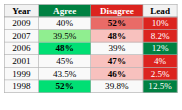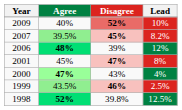 <table class="wikitable sortable" style="text-align: center; line-height: 14px; font-size: 95%;">
 <tr>
 <th style="width: 50px;">Year</th>
 <th class="unsortable" style="background: rgb(0, 129, 66); width: 80px; color: white;">Agree</th>
 <th class="unsortable" style="background: rgb(220, 36, 31); width: 80px; color: white;">Disagree</th>
 <th style="width: 50px;">Lead</th>
 </tr>
 <tr>
 </tr>
 <tr>
 <td data-sort-value="2009">2009</td>
 <td>40%</td>
 <td style="background: rgb(233, 107, 103);"><strong>52%</strong></td>
 <td style="background: rgb(220, 36, 31); color: white;">10%</td>
 </tr>
 <tr>
 <td data-sort-value="2007">2007</td>
 <td style="background: lightgreen;">39.5%</td>
-<td style="background: rgb(248, 193, 190);"><strong>48%</strong></td>
+<td style="background: rgb(248, 193, 190);"><strong>45%</strong></td>
 <td style="background: rgb(220, 36, 31); color: white;">8.2%</td>
 </tr>
 <tr>
 <td data-sort-value="2006">2006</td>
 <td style="background: rgb(1, 223, 116);"><strong>48%</strong></td>
 <td>39%</td>
 <td style="background: rgb(0, 129, 66); color: white;">12%</td>
 </tr>
 <tr>
 <td data-sort-value="2001">2001</td>
 <td>45%</td>
 <td style="background: rgb(248, 193, 190);"><strong>47%</strong></td>
-<td style="background: rgb(220, 36, 31); color: white;">4%</td>
+<td style="background: rgb(220, 36, 31); color: white;">8%</td>
+</tr>
+<tr>
+<td data-sort-value="2000">2000</td>
+<td style="background: rgb(153, 255, 153);"><strong>47%</strong></td>
+<td>43%</td>
+<td style="background: rgb(0, 129, 66); color: white;">4%</td>
 </tr>
 <tr>
 <td data-sort-value="1999">1999</td>
-<td>43.5%</td>
+<td style="background: lightgreen;">43.5%</td>
 <td style="background: rgb(248, 193, 190);"><strong>46%</strong></td>
 <td style="background: rgb(220, 36, 31); color: white;">2.5%</td>
 </tr>
 <tr>
 <td data-sort-value="1998">1998</td>
 <td style="background: rgb(1, 223, 116);"><strong>52%</strong></td>
 <td>39.8%</td>
 <td style="background: rgb(0, 129, 66); color: white;">12.5%</td>
 </tr>
 </table>
